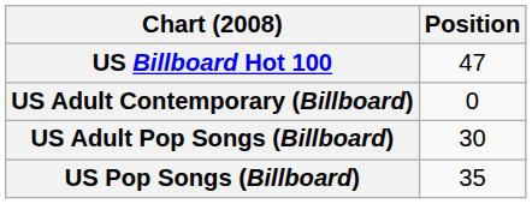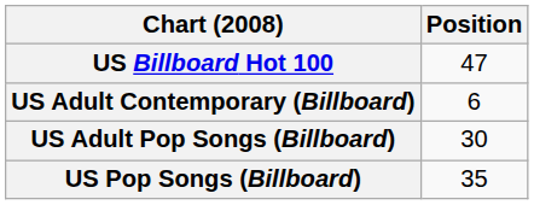 <table class="wikitable plainrowheaders">
 <tr>
 <th scope="col">Chart (2008)</th>
 <th scope="col">Position</th>
 </tr>
 <tr>
 <th scope="row">US <a href='#'><em>Billboard</em> Hot 100</a></th>
 <td align="center">47</td>
 </tr>
 <tr>
 <th scope="row">US Adult Contemporary (<em>Billboard</em>)</th>
-<td align="center">0</td>
+<td align="center">6</td>
 </tr>
 <tr>
 <th scope="row">US Adult Pop Songs (<em>Billboard</em>)</th>
 <td align="center">30</td>
 </tr>
 <tr>
 <th scope="row">US Pop Songs (<em>Billboard</em>)</th>
 <td align="center">35</td>
 </tr>
 </table>
